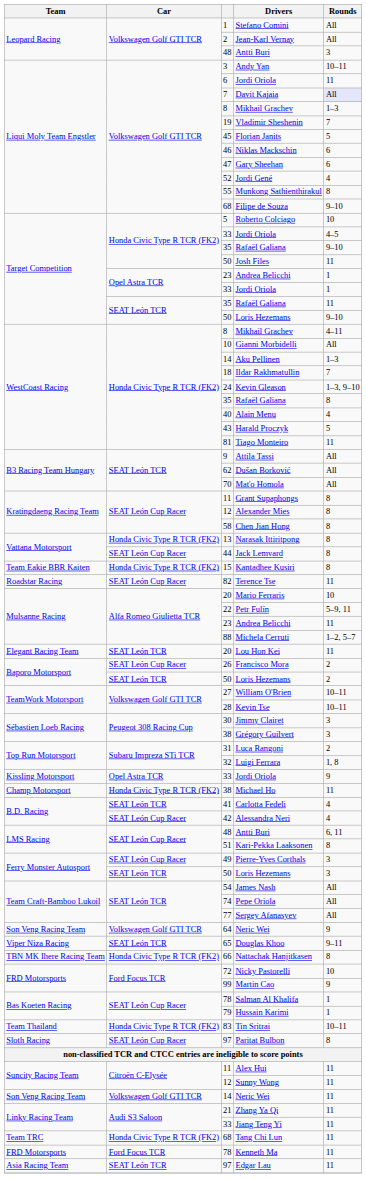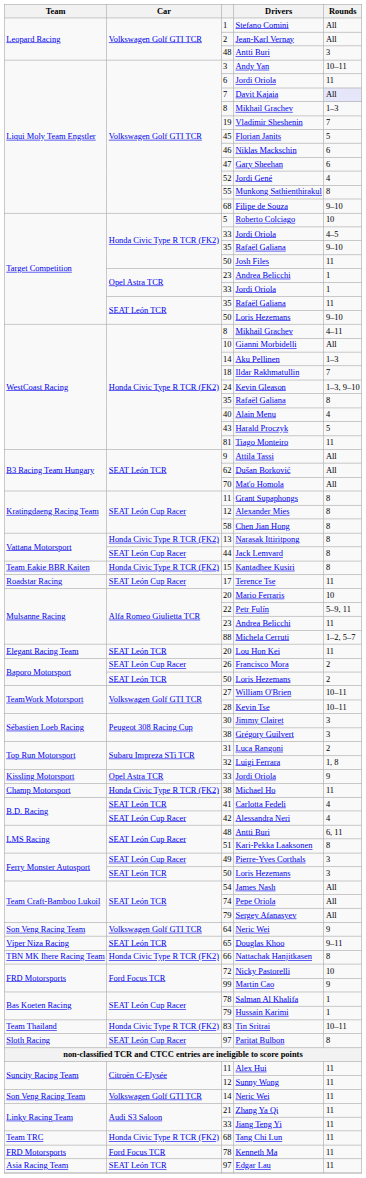 <table class="wikitable" style="font-size: 85%">
 <tr>
 <th>Team</th>
 <th>Car</th>
 <th></th>
 <th>Drivers</th>
 <th>Rounds</th>
 </tr>
 <tr>
 <td rowspan=3> <a href='#'>Leopard Racing</a></td>
 <td rowspan=3><a href='#'>Volkswagen Golf GTI TCR</a></td>
 <td>1</td>
 <td> <a href='#'>Stefano Comini</a></td>
 <td>All</td>
 </tr>
 <tr>
 <td>2</td>
 <td> <a href='#'>Jean-Karl Vernay</a></td>
 <td>All</td>
 </tr>
 <tr>
 <td>48</td>
 <td> <a href='#'>Antti Buri</a></td>
 <td>3</td>
 </tr>
 <tr>
 <td rowspan=11>  <a href='#'>Liqui Moly Team Engstler</a></td>
 <td rowspan=11><a href='#'>Volkswagen Golf GTI TCR</a></td>
 <td>3</td>
 <td> <a href='#'>Andy Yan</a></td>
 <td>10–11</td>
 </tr>
 <tr>
 <td>6</td>
 <td> <a href='#'>Jordi Oriola</a></td>
 <td>11</td>
 </tr>
 <tr>
 <td>7</td>
 <td> <a href='#'>Davit Kajaia</a></td>
 <td style="background: lavender;">All</td>
 </tr>
 <tr>
 <td>8</td>
 <td> <a href='#'>Mikhail Grachev</a></td>
 <td>1–3</td>
 </tr>
 <tr>
 <td>19</td>
 <td> <a href='#'>Vladimir Sheshenin</a></td>
 <td>7</td>
 </tr>
 <tr>
 <td>45</td>
 <td> <a href='#'>Florian Janits</a></td>
 <td>5</td>
 </tr>
 <tr>
 <td>46</td>
 <td> <a href='#'>Niklas Mackschin</a></td>
 <td>6</td>
 </tr>
 <tr>
 <td>47</td>
 <td> <a href='#'>Gary Sheehan</a></td>
 <td>6</td>
 </tr>
 <tr>
 <td>52</td>
 <td> <a href='#'>Jordi Gené</a></td>
 <td>4</td>
 </tr>
 <tr>
 <td>55</td>
 <td> <a href='#'>Munkong Sathienthirakul</a></td>
 <td>8</td>
 </tr>
 <tr>
 <td>68</td>
 <td> <a href='#'>Filipe de Souza</a></td>
 <td>9–10</td>
 </tr>
 <tr>
 <td rowspan="8"> <a href='#'>Target Competition</a></td>
 <td rowspan=4><a href='#'>Honda Civic Type R TCR (FK2)</a></td>
 <td>5</td>
 <td> <a href='#'>Roberto Colciago</a></td>
 <td>10</td>
 </tr>
 <tr>
 <td>33</td>
 <td> <a href='#'>Jordi Oriola</a></td>
 <td>4–5</td>
 </tr>
 <tr>
 <td>35</td>
 <td> <a href='#'>Rafaël Galiana</a></td>
 <td>9–10</td>
 </tr>
 <tr>
 <td>50</td>
 <td> <a href='#'>Josh Files</a></td>
 <td>11</td>
 </tr>
 <tr>
 <td rowspan=2><a href='#'>Opel Astra TCR</a></td>
 <td>23</td>
 <td> <a href='#'>Andrea Belicchi</a></td>
 <td>1</td>
 </tr>
 <tr>
 <td>33</td>
 <td> <a href='#'>Jordi Oriola</a></td>
 <td>1</td>
 </tr>
 <tr>
 <td rowspan="2"><a href='#'>SEAT León TCR</a></td>
 <td>35</td>
 <td> <a href='#'>Rafaël Galiana</a></td>
 <td>11</td>
 </tr>
 <tr>
 <td>50</td>
 <td> <a href='#'>Loris Hezemans</a></td>
 <td>9–10</td>
 </tr>
 <tr>
 <td rowspan=9> <a href='#'>WestCoast Racing</a></td>
 <td rowspan=9><a href='#'>Honda Civic Type R TCR (FK2)</a></td>
 <td>8</td>
 <td> <a href='#'>Mikhail Grachev</a></td>
 <td>4–11</td>
 </tr>
 <tr>
 <td>10</td>
 <td> <a href='#'>Gianni Morbidelli</a></td>
 <td>All</td>
 </tr>
 <tr>
 <td>14</td>
 <td> <a href='#'>Aku Pellinen</a></td>
 <td>1–3</td>
 </tr>
 <tr>
 <td>18</td>
 <td> <a href='#'>Ildar Rakhmatullin</a></td>
 <td>7</td>
 </tr>
 <tr>
 <td>24</td>
 <td> <a href='#'>Kevin Gleason</a></td>
 <td>1–3, 9–10</td>
 </tr>
 <tr>
 <td>35</td>
 <td> <a href='#'>Rafaël Galiana</a></td>
 <td>8</td>
 </tr>
 <tr>
 <td>40</td>
 <td> <a href='#'>Alain Menu</a></td>
 <td>4</td>
 </tr>
 <tr>
 <td>43</td>
 <td> <a href='#'>Harald Proczyk</a></td>
 <td>5</td>
 </tr>
 <tr>
 <td>81</td>
 <td> <a href='#'>Tiago Monteiro</a></td>
 <td>11</td>
 </tr>
 <tr>
 <td rowspan=3> <a href='#'>B3 Racing Team Hungary</a></td>
 <td rowspan=3><a href='#'>SEAT León TCR</a></td>
 <td>9</td>
 <td> <a href='#'>Attila Tassi</a></td>
 <td>All</td>
 </tr>
 <tr>
 <td>62</td>
 <td> <a href='#'>Dušan Borković</a></td>
 <td>All</td>
 </tr>
 <tr>
 <td>70</td>
 <td> <a href='#'>Maťo Homola</a></td>
 <td>All</td>
 </tr>
 <tr>
 <td rowspan=3> <a href='#'>Kratingdaeng Racing Team</a></td>
 <td rowspan=3><a href='#'>SEAT León Cup Racer</a></td>
 <td>11</td>
 <td> <a href='#'>Grant Supaphongs</a></td>
 <td>8</td>
 </tr>
 <tr>
 <td>12</td>
 <td> <a href='#'>Alexander Mies</a></td>
 <td>8</td>
 </tr>
 <tr>
 <td>58</td>
 <td> <a href='#'>Chen Jian Hong</a></td>
 <td>8</td>
 </tr>
 <tr>
 <td rowspan=2> <a href='#'>Vattana Motorsport</a></td>
 <td><a href='#'>Honda Civic Type R TCR (FK2)</a></td>
 <td>13</td>
 <td> <a href='#'>Narasak Ittiritpong</a></td>
 <td>8</td>
 </tr>
 <tr>
 <td><a href='#'>SEAT León Cup Racer</a></td>
 <td>44</td>
 <td> <a href='#'>Jack Lemvard</a></td>
 <td>8</td>
 </tr>
 <tr>
 <td> <a href='#'>Team Eakie BBR Kaiten</a></td>
 <td><a href='#'>Honda Civic Type R TCR (FK2)</a></td>
 <td>15</td>
 <td> <a href='#'>Kantadhee Kusiri</a></td>
 <td>8</td>
 </tr>
 <tr>
 <td> <a href='#'>Roadstar Racing</a></td>
 <td><a href='#'>SEAT León Cup Racer</a></td>
-<td>82</td>
+<td>17</td>
 <td> <a href='#'>Terence Tse</a></td>
 <td>11</td>
 </tr>
 <tr>
 <td rowspan=4> <a href='#'>Mulsanne Racing</a></td>
 <td rowspan=4><a href='#'>Alfa Romeo Giulietta TCR</a></td>
 <td>20</td>
 <td> <a href='#'>Mario Ferraris</a></td>
 <td>10</td>
 </tr>
 <tr>
 <td>22</td>
 <td> <a href='#'>Petr Fulín</a></td>
 <td>5–9, 11</td>
 </tr>
 <tr>
 <td>23</td>
 <td> <a href='#'>Andrea Belicchi</a></td>
 <td>11</td>
 </tr>
 <tr>
 <td>88</td>
 <td> <a href='#'>Michela Cerruti</a></td>
 <td>1–2, 5–7</td>
 </tr>
 <tr>
 <td> <a href='#'>Elegant Racing Team</a></td>
 <td><a href='#'>SEAT León TCR</a></td>
 <td>20</td>
 <td> <a href='#'>Lou Hon Kei</a></td>
 <td>11</td>
 </tr>
 <tr>
 <td rowspan=2> <a href='#'>Baporo Motorsport</a></td>
 <td><a href='#'>SEAT León Cup Racer</a></td>
 <td>26</td>
 <td> <a href='#'>Francisco Mora</a></td>
 <td>2</td>
 </tr>
 <tr>
 <td><a href='#'>SEAT León TCR</a></td>
 <td>50</td>
 <td> <a href='#'>Loris Hezemans</a></td>
 <td>2</td>
 </tr>
 <tr>
 <td rowspan=2> <a href='#'>TeamWork Motorsport</a></td>
 <td rowspan=2><a href='#'>Volkswagen Golf GTI TCR</a></td>
 <td>27</td>
 <td> <a href='#'>William O'Brien</a></td>
 <td>10–11</td>
 </tr>
 <tr>
 <td>28</td>
 <td> <a href='#'>Kevin Tse</a></td>
 <td>10–11</td>
 </tr>
 <tr>
 <td rowspan=2> <a href='#'>Sébastien Loeb Racing</a></td>
 <td rowspan=2><a href='#'>Peugeot 308 Racing Cup</a></td>
 <td>30</td>
 <td> <a href='#'>Jimmy Clairet</a></td>
 <td>3</td>
 </tr>
 <tr>
 <td>38</td>
 <td> <a href='#'>Grégory Guilvert</a></td>
 <td>3</td>
 </tr>
 <tr>
 <td rowspan=2> <a href='#'>Top Run Motorsport</a></td>
 <td rowspan=2><a href='#'>Subaru Impreza STi TCR</a></td>
 <td>31</td>
 <td> <a href='#'>Luca Rangoni</a></td>
 <td>2</td>
 </tr>
 <tr>
 <td>32</td>
 <td> <a href='#'>Luigi Ferrara</a></td>
 <td>1, 8</td>
 </tr>
 <tr>
 <td> <a href='#'>Kissling Motorsport</a></td>
 <td><a href='#'>Opel Astra TCR</a></td>
 <td>33</td>
 <td> <a href='#'>Jordi Oriola</a></td>
 <td>9</td>
 </tr>
 <tr>
 <td> <a href='#'>Champ Motorsport</a></td>
 <td><a href='#'>Honda Civic Type R TCR (FK2)</a></td>
 <td>38</td>
 <td> <a href='#'>Michael Ho</a></td>
 <td>11</td>
 </tr>
 <tr>
 <td rowspan=2> <a href='#'>B.D. Racing</a></td>
 <td><a href='#'>SEAT León TCR</a></td>
 <td>41</td>
 <td> <a href='#'>Carlotta Fedeli</a></td>
 <td>4</td>
 </tr>
 <tr>
 <td><a href='#'>SEAT León Cup Racer</a></td>
 <td>42</td>
 <td> <a href='#'>Alessandra Neri</a></td>
 <td>4</td>
 </tr>
 <tr>
 <td rowspan=2> <a href='#'>LMS Racing</a></td>
 <td rowspan=2><a href='#'>SEAT León Cup Racer</a></td>
 <td>48</td>
 <td> <a href='#'>Antti Buri</a></td>
 <td>6, 11</td>
 </tr>
 <tr>
 <td>51</td>
 <td> <a href='#'>Kari-Pekka Laaksonen</a></td>
 <td>8</td>
 </tr>
 <tr>
 <td rowspan=2> <a href='#'>Ferry Monster Autosport</a></td>
 <td><a href='#'>SEAT León Cup Racer</a></td>
 <td>49</td>
 <td> <a href='#'>Pierre-Yves Corthals</a></td>
 <td>3</td>
 </tr>
 <tr>
 <td><a href='#'>SEAT León TCR</a></td>
 <td>50</td>
 <td> <a href='#'>Loris Hezemans</a></td>
 <td>3</td>
 </tr>
 <tr>
 <td rowspan=3> <a href='#'>Team Craft-Bamboo Lukoil</a></td>
 <td rowspan=3><a href='#'>SEAT León TCR</a></td>
 <td>54</td>
 <td> <a href='#'>James Nash</a></td>
 <td>All</td>
 </tr>
 <tr>
 <td>74</td>
 <td> <a href='#'>Pepe Oriola</a></td>
 <td>All</td>
 </tr>
 <tr>
-<td>77</td>
+<td>79</td>
 <td> <a href='#'>Sergey Afanasyev</a></td>
 <td>All</td>
 </tr>
 <tr>
 <td> <a href='#'>Son Veng Racing Team</a></td>
 <td><a href='#'>Volkswagen Golf GTI TCR</a></td>
 <td>64</td>
 <td> <a href='#'>Neric Wei</a></td>
 <td>9</td>
 </tr>
 <tr>
 <td> <a href='#'>Viper Niza Racing</a></td>
 <td><a href='#'>SEAT León TCR</a></td>
 <td>65</td>
 <td> <a href='#'>Douglas Khoo</a></td>
 <td>9–11</td>
 </tr>
 <tr>
 <td> <a href='#'>TBN MK Ihere Racing Team</a></td>
 <td><a href='#'>Honda Civic Type R TCR (FK2)</a></td>
 <td>66</td>
 <td> <a href='#'>Nattachak Hanjitkasen</a></td>
 <td>8</td>
 </tr>
 <tr>
 <td rowspan=2> <a href='#'>FRD Motorsports</a></td>
 <td rowspan=2><a href='#'>Ford Focus TCR</a></td>
 <td>72</td>
 <td> <a href='#'>Nicky Pastorelli</a></td>
 <td>10</td>
 </tr>
 <tr>
 <td>99</td>
 <td> <a href='#'>Martin Cao</a></td>
 <td>9</td>
 </tr>
 <tr>
 <td rowspan=2> <a href='#'>Bas Koeten Racing</a></td>
 <td rowspan=2><a href='#'>SEAT León Cup Racer</a></td>
 <td>78</td>
 <td> <a href='#'>Salman Al Khalifa</a></td>
 <td>1</td>
 </tr>
 <tr>
 <td>79</td>
 <td> <a href='#'>Hussain Karimi</a></td>
 <td>1</td>
 </tr>
 <tr>
 <td> <a href='#'>Team Thailand</a></td>
 <td><a href='#'>Honda Civic Type R TCR (FK2)</a></td>
 <td>83</td>
 <td> <a href='#'>Tin Sritrai</a></td>
 <td>10–11</td>
 </tr>
 <tr>
 <td> <a href='#'>Sloth Racing</a></td>
 <td><a href='#'>SEAT León Cup Racer</a></td>
 <td>97</td>
 <td> <a href='#'>Paritat Bulbon</a></td>
 <td>8</td>
 </tr>
 <tr>
 <th colspan=6>non-classified TCR and CTCC entries are ineligible to score points</th>
 </tr>
 <tr>
 <td rowspan=2> <a href='#'>Suncity Racing Team</a></td>
 <td rowspan=2><a href='#'>Citroën C-Elysée</a></td>
 <td>11</td>
 <td> <a href='#'>Alex Hui</a></td>
 <td>11</td>
 </tr>
 <tr>
 <td>12</td>
 <td> <a href='#'>Sunny Wong</a></td>
 <td>11</td>
 </tr>
 <tr>
 <td> <a href='#'>Son Veng Racing Team</a></td>
 <td><a href='#'>Volkswagen Golf GTI TCR</a></td>
 <td>14</td>
 <td> <a href='#'>Neric Wei</a></td>
 <td>11</td>
 </tr>
 <tr>
 <td rowspan=2> <a href='#'>Linky Racing Team</a></td>
 <td rowspan=2><a href='#'>Audi S3 Saloon</a></td>
 <td>21</td>
 <td> <a href='#'>Zhang Ya Qi</a></td>
 <td>11</td>
 </tr>
 <tr>
 <td>33</td>
 <td> <a href='#'>Jiang Teng Yi</a></td>
 <td>11</td>
 </tr>
 <tr>
 <td> <a href='#'>Team TRC</a></td>
 <td><a href='#'>Honda Civic Type R TCR (FK2)</a></td>
 <td>68</td>
 <td> <a href='#'>Tang Chi Lun</a></td>
 <td>11</td>
 </tr>
 <tr>
 <td> <a href='#'>FRD Motorsports</a></td>
 <td><a href='#'>Ford Focus TCR</a></td>
 <td>78</td>
 <td> <a href='#'>Kenneth Ma</a></td>
 <td>11</td>
 </tr>
 <tr>
 <td> <a href='#'>Asia Racing Team</a></td>
 <td><a href='#'>SEAT León TCR</a></td>
 <td>97</td>
 <td> <a href='#'>Edgar Lau</a></td>
 <td>11</td>
 </tr>
 <tr>
 </tr>
 </table>
